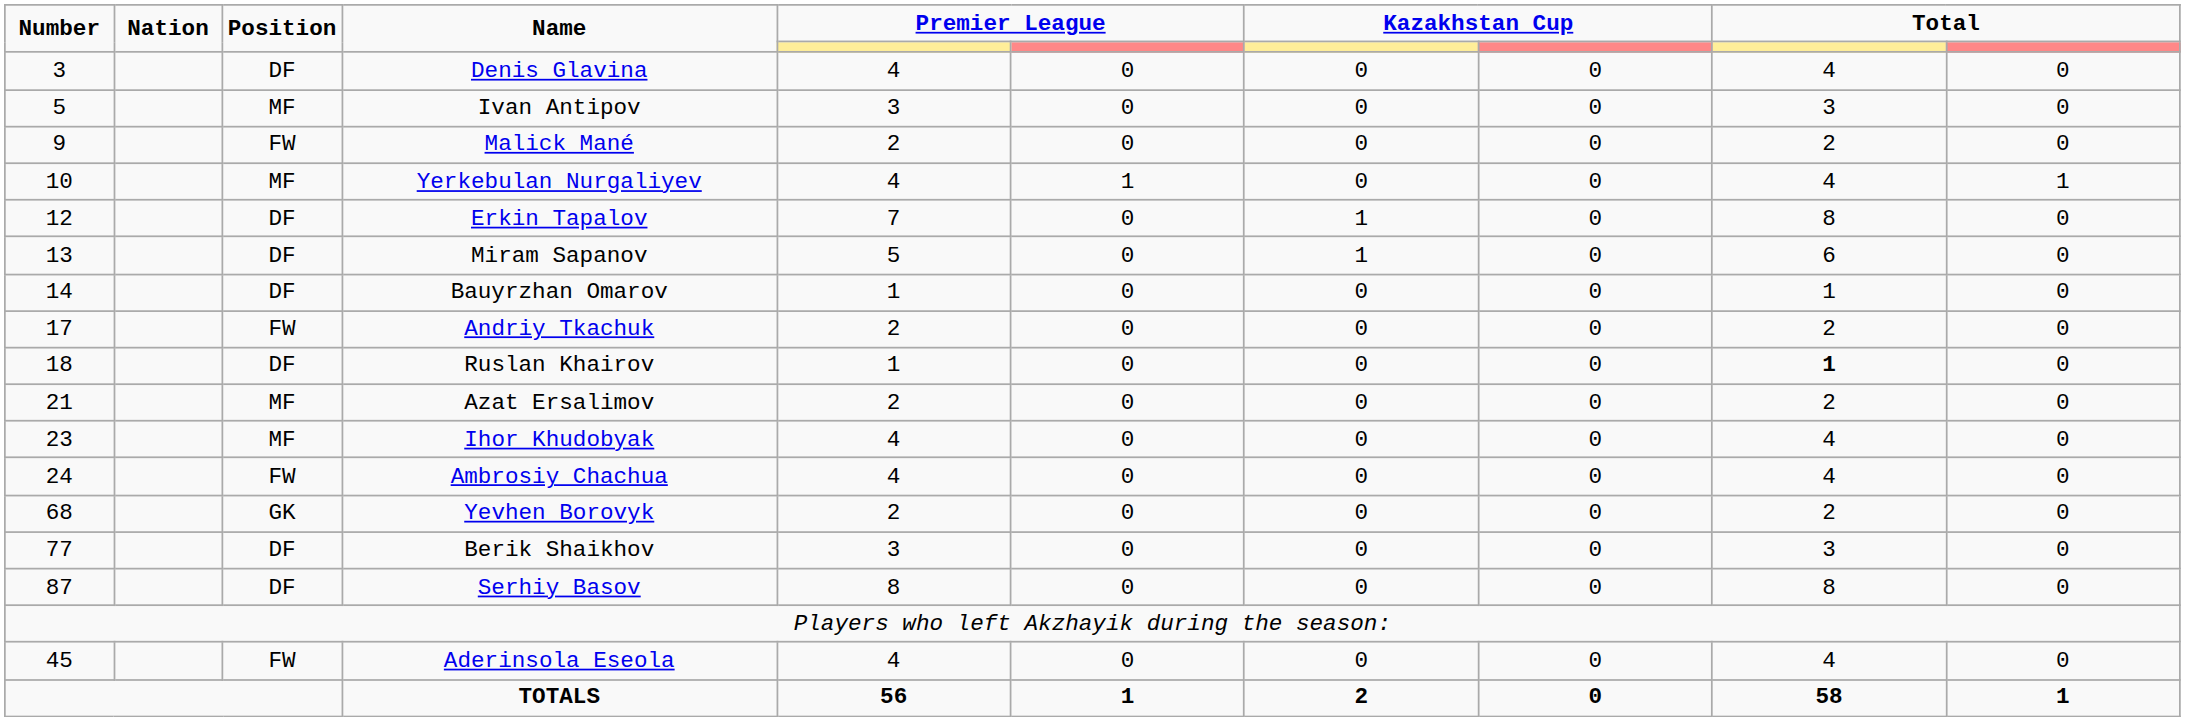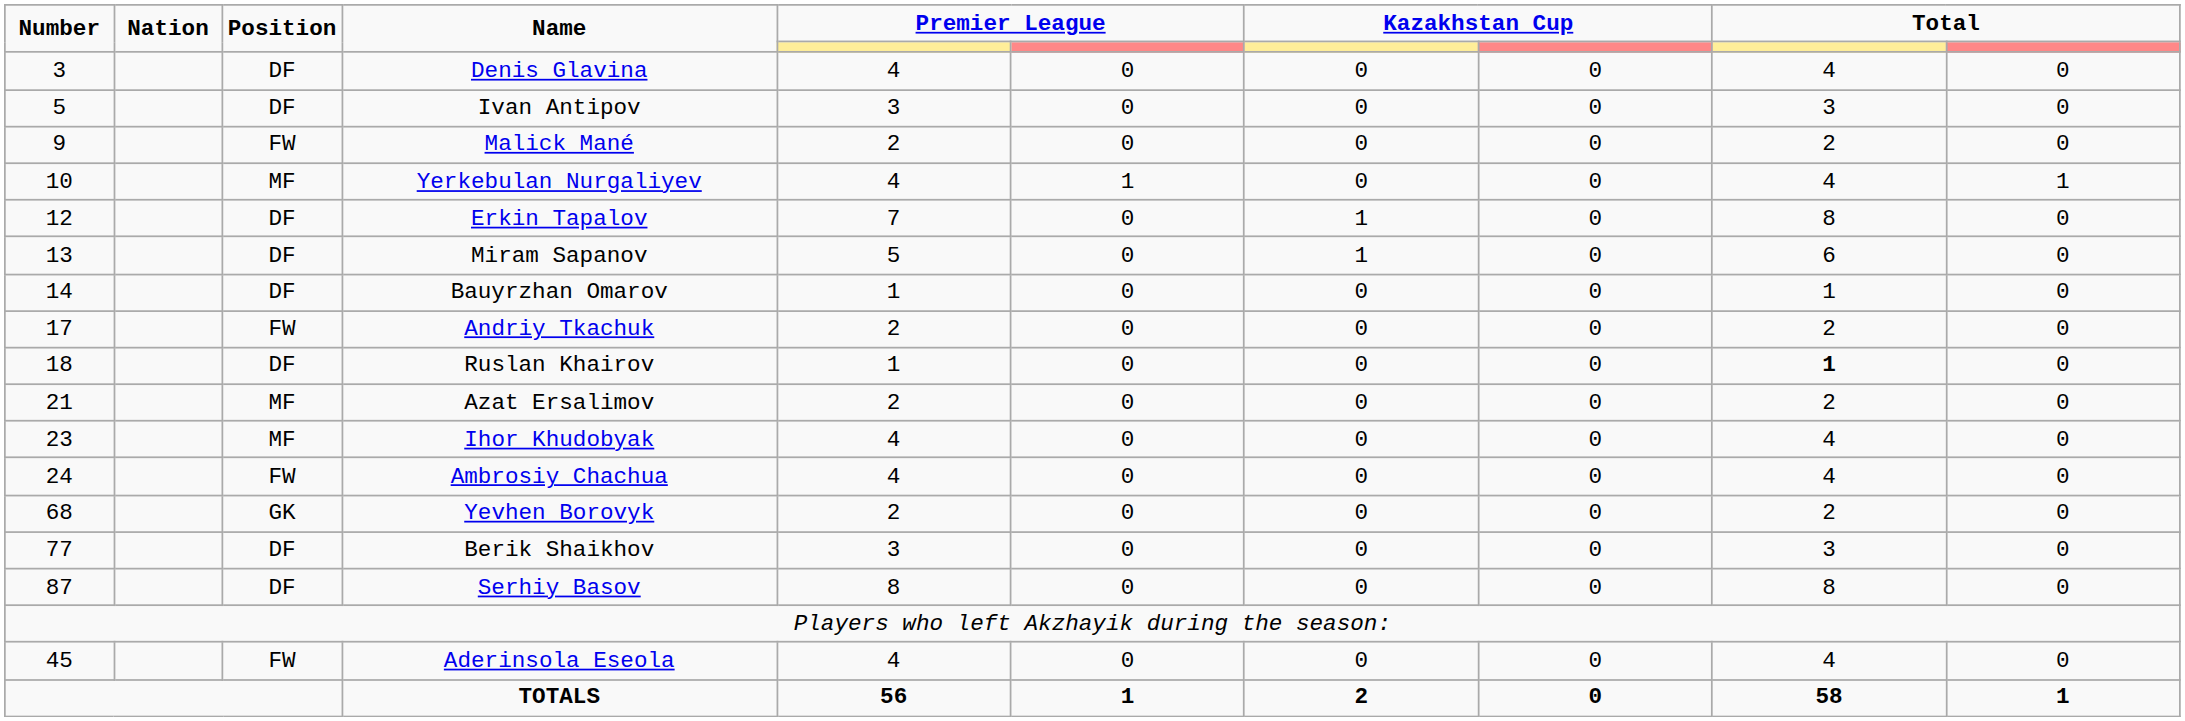 <table class="wikitable" style="text-align:center;">
 <tr>
 <td rowspan="2"  style="width:5%; text-align:center;"><strong>Number</strong></td>
 <td rowspan="2"  style="width:5%; text-align:center;"><strong>Nation</strong></td>
 <td rowspan="2"  style="width:5%; text-align:center;"><strong>Position</strong></td>
 <td rowspan="2"  style="width:20%; text-align:center;"><strong>Name</strong></td>
 <td colspan="2" style="text-align:center;"><strong><a href='#'>Premier League</a></strong></td>
 <td colspan="2" style="text-align:center;"><strong><a href='#'>Kazakhstan Cup</a></strong></td>
 <td colspan="2" style="text-align:center;"><strong>Total</strong></td>
 </tr>
 <tr>
 <th style="width:60px; background:#fe9;"></th>
 <th style="width:60px; background:#ff8888;"></th>
 <th style="width:60px; background:#fe9;"></th>
 <th style="width:60px; background:#ff8888;"></th>
 <th style="width:60px; background:#fe9;"></th>
 <th style="width:60px; background:#ff8888;"></th>
 </tr>
 <tr>
 <td>3</td>
 <td></td>
 <td>DF</td>
 <td><a href='#'>Denis Glavina</a></td>
 <td>4</td>
 <td>0</td>
 <td>0</td>
 <td>0</td>
 <td>4</td>
 <td>0</td>
 </tr>
 <tr>
 <td>5</td>
 <td></td>
-<td>MF</td>
+<td>DF</td>
 <td>Ivan Antipov</td>
 <td>3</td>
 <td>0</td>
 <td>0</td>
 <td>0</td>
 <td>3</td>
 <td>0</td>
 </tr>
 <tr>
 <td>9</td>
 <td></td>
 <td>FW</td>
 <td><a href='#'>Malick Mané</a></td>
 <td>2</td>
 <td>0</td>
 <td>0</td>
 <td>0</td>
 <td>2</td>
 <td>0</td>
 </tr>
 <tr>
 <td>10</td>
 <td></td>
 <td>MF</td>
 <td><a href='#'>Yerkebulan Nurgaliyev</a></td>
 <td>4</td>
 <td>1</td>
 <td>0</td>
 <td>0</td>
 <td>4</td>
 <td>1</td>
 </tr>
 <tr>
 <td>12</td>
 <td></td>
 <td>DF</td>
 <td><a href='#'>Erkin Tapalov</a></td>
 <td>7</td>
 <td>0</td>
 <td>1</td>
 <td>0</td>
 <td>8</td>
 <td>0</td>
 </tr>
 <tr>
 <td>13</td>
 <td></td>
 <td>DF</td>
 <td>Miram Sapanov</td>
 <td>5</td>
 <td>0</td>
 <td>1</td>
 <td>0</td>
 <td>6</td>
 <td>0</td>
 </tr>
 <tr>
 <td>14</td>
 <td></td>
 <td>DF</td>
 <td>Bauyrzhan Omarov</td>
 <td>1</td>
 <td>0</td>
 <td>0</td>
 <td>0</td>
 <td>1</td>
 <td>0</td>
 </tr>
 <tr>
 <td>17</td>
 <td></td>
 <td>FW</td>
 <td><a href='#'>Andriy Tkachuk</a></td>
 <td>2</td>
 <td>0</td>
 <td>0</td>
 <td>0</td>
 <td>2</td>
 <td>0</td>
 </tr>
 <tr>
 <td>18</td>
 <td></td>
 <td>DF</td>
 <td>Ruslan Khairov</td>
 <td>1</td>
 <td>0</td>
 <td>0</td>
 <td>0</td>
 <td><strong>1</strong></td>
 <td>0</td>
 </tr>
 <tr>
 <td>21</td>
 <td></td>
 <td>MF</td>
 <td>Azat Ersalimov</td>
 <td>2</td>
 <td>0</td>
 <td>0</td>
 <td>0</td>
 <td>2</td>
 <td>0</td>
 </tr>
 <tr>
 <td>23</td>
 <td></td>
 <td>MF</td>
 <td><a href='#'>Ihor Khudobyak</a></td>
 <td>4</td>
 <td>0</td>
 <td>0</td>
 <td>0</td>
 <td>4</td>
 <td>0</td>
 </tr>
 <tr>
 <td>24</td>
 <td></td>
 <td>FW</td>
 <td><a href='#'>Ambrosiy Chachua</a></td>
 <td>4</td>
 <td>0</td>
 <td>0</td>
 <td>0</td>
 <td>4</td>
 <td>0</td>
 </tr>
 <tr>
 <td>68</td>
 <td></td>
 <td>GK</td>
 <td><a href='#'>Yevhen Borovyk</a></td>
 <td>2</td>
 <td>0</td>
 <td>0</td>
 <td>0</td>
 <td>2</td>
 <td>0</td>
 </tr>
 <tr>
 <td>77</td>
 <td></td>
 <td>DF</td>
 <td>Berik Shaikhov</td>
 <td>3</td>
 <td>0</td>
 <td>0</td>
 <td>0</td>
 <td>3</td>
 <td>0</td>
 </tr>
 <tr>
 <td>87</td>
 <td></td>
 <td>DF</td>
 <td><a href='#'>Serhiy Basov</a></td>
 <td>8</td>
 <td>0</td>
 <td>0</td>
 <td>0</td>
 <td>8</td>
 <td>0</td>
 </tr>
 <tr>
 <td colspan="14"><em>Players who left Akzhayik during the season:</em></td>
 </tr>
 <tr>
 <td>45</td>
 <td></td>
 <td>FW</td>
 <td><a href='#'>Aderinsola Eseola</a></td>
 <td>4</td>
 <td>0</td>
 <td>0</td>
 <td>0</td>
 <td>4</td>
 <td>0</td>
 </tr>
 <tr>
 <td colspan="3"></td>
 <td><strong>TOTALS</strong></td>
 <td><strong>56</strong></td>
 <td><strong>1</strong></td>
 <td><strong>2</strong></td>
 <td><strong>0</strong></td>
 <td><strong>58</strong></td>
 <td><strong>1</strong></td>
 </tr>
 </table>
